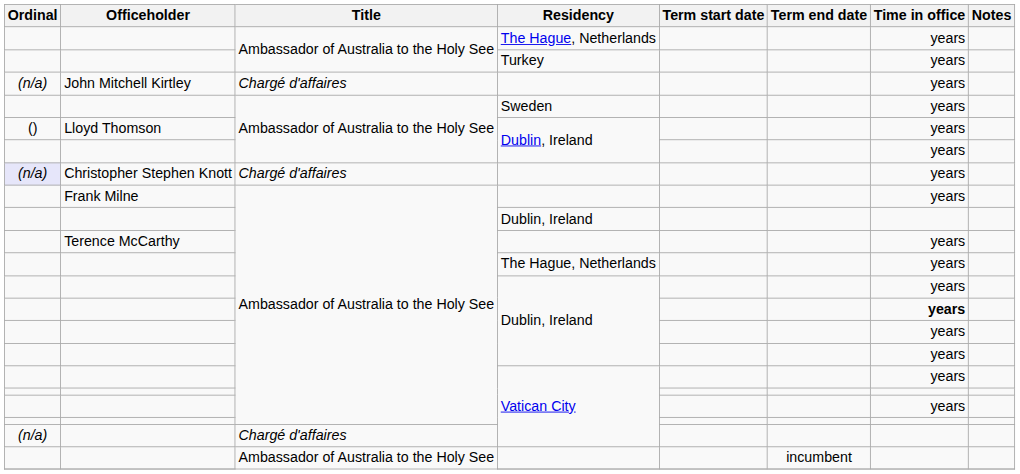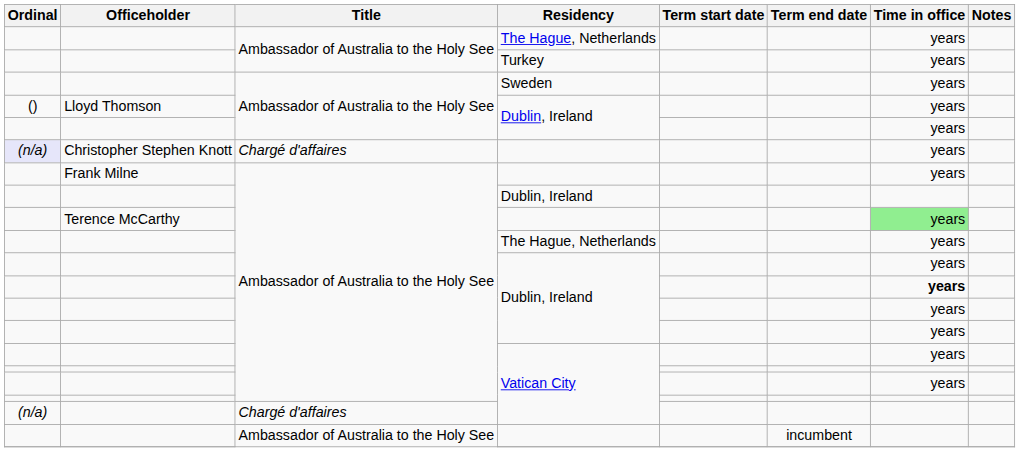 <table class='wikitable sortable'>
 <tr>
 <th>Ordinal</th>
 <th>Officeholder</th>
 <th>Title</th>
 <th>Residency</th>
 <th>Term start date</th>
 <th>Term end date</th>
 <th>Time in office</th>
 <th>Notes</th>
 </tr>
 <tr>
 <td align=center></td>
 <td> </td>
 <td rowspan=2>Ambassador of Australia to the Holy See</td>
 <td><a href='#'>The Hague</a>, Netherlands</td>
 <td align=center></td>
 <td align=center></td>
 <td align=right> years</td>
 <td></td>
 </tr>
 <tr>
 <td align=center></td>
 <td></td>
 <td>Turkey</td>
-<td align=center></td>
-<td align=center></td>
-<td align=right> years</td>
-<td></td>
-</tr>
-<tr>
-<td align=center><em>(n/a)</em></td>
-<td>John Mitchell Kirtley</td>
-<td><em>Chargé d'affaires</em></td>
-<td></td>
 <td align=center></td>
 <td align=center></td>
 <td align=right> years</td>
 <td></td>
 </tr>
 <tr>
 <td align=center></td>
 <td></td>
 <td rowspan=3>Ambassador of Australia to the Holy See</td>
 <td>Sweden</td>
 <td align=center></td>
 <td align=center></td>
 <td align=right> years</td>
 <td></td>
 </tr>
 <tr>
 <td align=center>(<em></em>)</td>
 <td>Lloyd Thomson</td>
 <td rowspan=2><a href='#'>Dublin</a>, Ireland</td>
 <td align=center></td>
 <td align=center></td>
 <td align=right> years</td>
 <td></td>
 </tr>
 <tr>
 <td align=center></td>
 <td> </td>
 <td align=center></td>
 <td align=center></td>
 <td align=right> years</td>
 <td></td>
 </tr>
 <tr>
 <td align=center style="background: lavender;"><em>(n/a)</em></td>
 <td>Christopher Stephen Knott</td>
 <td><em>Chargé d'affaires</em></td>
 <td></td>
 <td align=center></td>
 <td align=center></td>
 <td align=right> years</td>
 <td></td>
 </tr>
 <tr>
 <td align=center></td>
 <td>Frank Milne</td>
 <td rowspan=12>Ambassador of Australia to the Holy See</td>
 <td></td>
 <td align=center></td>
 <td align=center></td>
 <td align=right> years</td>
 <td></td>
 </tr>
 <tr>
 <td align=center></td>
 <td> </td>
 <td>Dublin, Ireland</td>
 <td align=center></td>
 <td align=center></td>
 <td align=right></td>
 <td></td>
 </tr>
 <tr>
 <td align=center></td>
 <td>Terence McCarthy</td>
 <td></td>
 <td align=center></td>
 <td align=center></td>
-<td align=right> years</td>
+<td align=right style="background: lightgreen;"> years</td>
 <td></td>
 </tr>
 <tr>
 <td align=center></td>
 <td></td>
 <td>The Hague, Netherlands</td>
 <td align=center></td>
 <td align=center></td>
 <td align=right> years</td>
 <td></td>
 </tr>
 <tr>
 <td align=center></td>
 <td></td>
 <td rowspan=4>Dublin, Ireland</td>
 <td align=center></td>
 <td align=center></td>
 <td align=right> years</td>
 <td></td>
 </tr>
 <tr>
 <td align=center></td>
 <td> </td>
 <td align=center></td>
 <td align=center></td>
 <td align=right><strong> years</strong></td>
 <td></td>
 </tr>
 <tr>
 <td align=center></td>
 <td></td>
 <td align=center></td>
 <td align=center></td>
 <td align=right> years</td>
 <td></td>
 </tr>
 <tr>
 <td align=center></td>
 <td></td>
 <td align=center></td>
 <td align=center></td>
 <td align=right> years</td>
 <td></td>
 </tr>
 <tr>
 <td align=center></td>
 <td> </td>
 <td rowspan="5"><a href='#'>Vatican City</a></td>
 <td align=center></td>
 <td align=center></td>
 <td align=right> years</td>
 <td></td>
 </tr>
 <tr>
 <td align=center></td>
 <td> </td>
 <td align=center></td>
 <td align=center></td>
 <td align=right></td>
 <td></td>
 </tr>
 <tr>
 <td align=center></td>
 <td></td>
 <td align=center></td>
 <td align=center></td>
 <td align=right> years</td>
 <td></td>
 </tr>
 <tr>
 <td align=center></td>
 <td></td>
 <td align=center></td>
 <td align=center></td>
 <td align=right></td>
 <td></td>
 </tr>
 <tr>
 <td align=center><em>(n/a)</em></td>
 <td></td>
 <td><em>Chargé d'affaires</em></td>
 <td align=center></td>
 <td align=center><em></td>
 <td align=right></td>
 </tr>
 <tr>
 <td align=center></td>
 <td></td>
 <td rowspan=12>Ambassador of Australia to the Holy See</td>
 <td></td>
 <td align=center></td>
 <td align=center></em>incumbent<em></td>
 <td align=right></td>
 <td></td>
 </tr>
 <tr>
 </tr>
 </table>
